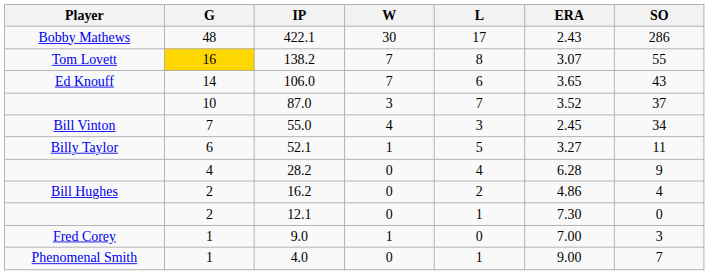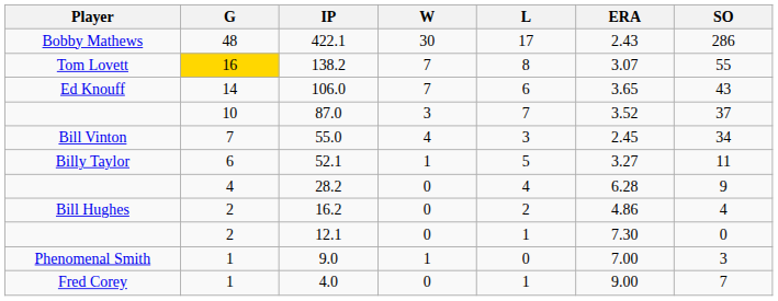 <table class="wikitable sortable">
 <tr>
 <th bgcolor="#DDDDFF" width="16%">Player</th>
 <th bgcolor="#DDDDFF" width="9%">G</th>
 <th bgcolor="#DDDDFF" width="9%">IP</th>
 <th bgcolor="#DDDDFF" width="9%">W</th>
 <th bgcolor="#DDDDFF" width="9%">L</th>
 <th bgcolor="#DDDDFF" width="9%">ERA</th>
 <th bgcolor="#DDDDFF" width="9%">SO</th>
 </tr>
 <tr align="center">
 <td><a href='#'>Bobby Mathews</a></td>
 <td>48</td>
 <td>422.1</td>
 <td>30</td>
 <td>17</td>
 <td>2.43</td>
 <td>286</td>
 </tr>
 <tr align="center">
 <td><a href='#'>Tom Lovett</a></td>
 <td style="background: gold;">16</td>
 <td>138.2</td>
 <td>7</td>
 <td>8</td>
 <td>3.07</td>
 <td>55</td>
 </tr>
 <tr align="center">
 <td><a href='#'>Ed Knouff</a></td>
 <td>14</td>
 <td>106.0</td>
 <td>7</td>
 <td>6</td>
 <td>3.65</td>
 <td>43</td>
 </tr>
 <tr align="center">
 <td></td>
 <td>10</td>
 <td>87.0</td>
 <td>3</td>
 <td>7</td>
 <td>3.52</td>
 <td>37</td>
 </tr>
 <tr align="center">
 <td><a href='#'>Bill Vinton</a></td>
 <td>7</td>
 <td>55.0</td>
 <td>4</td>
 <td>3</td>
 <td>2.45</td>
 <td>34</td>
 </tr>
 <tr align="center">
 <td><a href='#'>Billy Taylor</a></td>
 <td>6</td>
 <td>52.1</td>
 <td>1</td>
 <td>5</td>
 <td>3.27</td>
 <td>11</td>
 </tr>
 <tr align="center">
 <td></td>
 <td>4</td>
 <td>28.2</td>
 <td>0</td>
 <td>4</td>
 <td>6.28</td>
 <td>9</td>
 </tr>
 <tr align="center">
 <td><a href='#'>Bill Hughes</a></td>
 <td>2</td>
 <td>16.2</td>
 <td>0</td>
 <td>2</td>
 <td>4.86</td>
 <td>4</td>
 </tr>
 <tr align="center">
 <td></td>
 <td>2</td>
 <td>12.1</td>
 <td>0</td>
 <td>1</td>
 <td>7.30</td>
 <td>0</td>
 </tr>
 <tr align="center">
-<td><a href='#'>Fred Corey</a></td>
+<td><a href='#'>Phenomenal Smith</a></td>
 <td>1</td>
 <td>9.0</td>
 <td>1</td>
 <td>0</td>
 <td>7.00</td>
 <td>3</td>
 </tr>
 <tr align="center">
-<td><a href='#'>Phenomenal Smith</a></td>
+<td><a href='#'>Fred Corey</a></td>
 <td>1</td>
 <td>4.0</td>
 <td>0</td>
 <td>1</td>
 <td>9.00</td>
 <td>7</td>
 </tr>
 </table>
